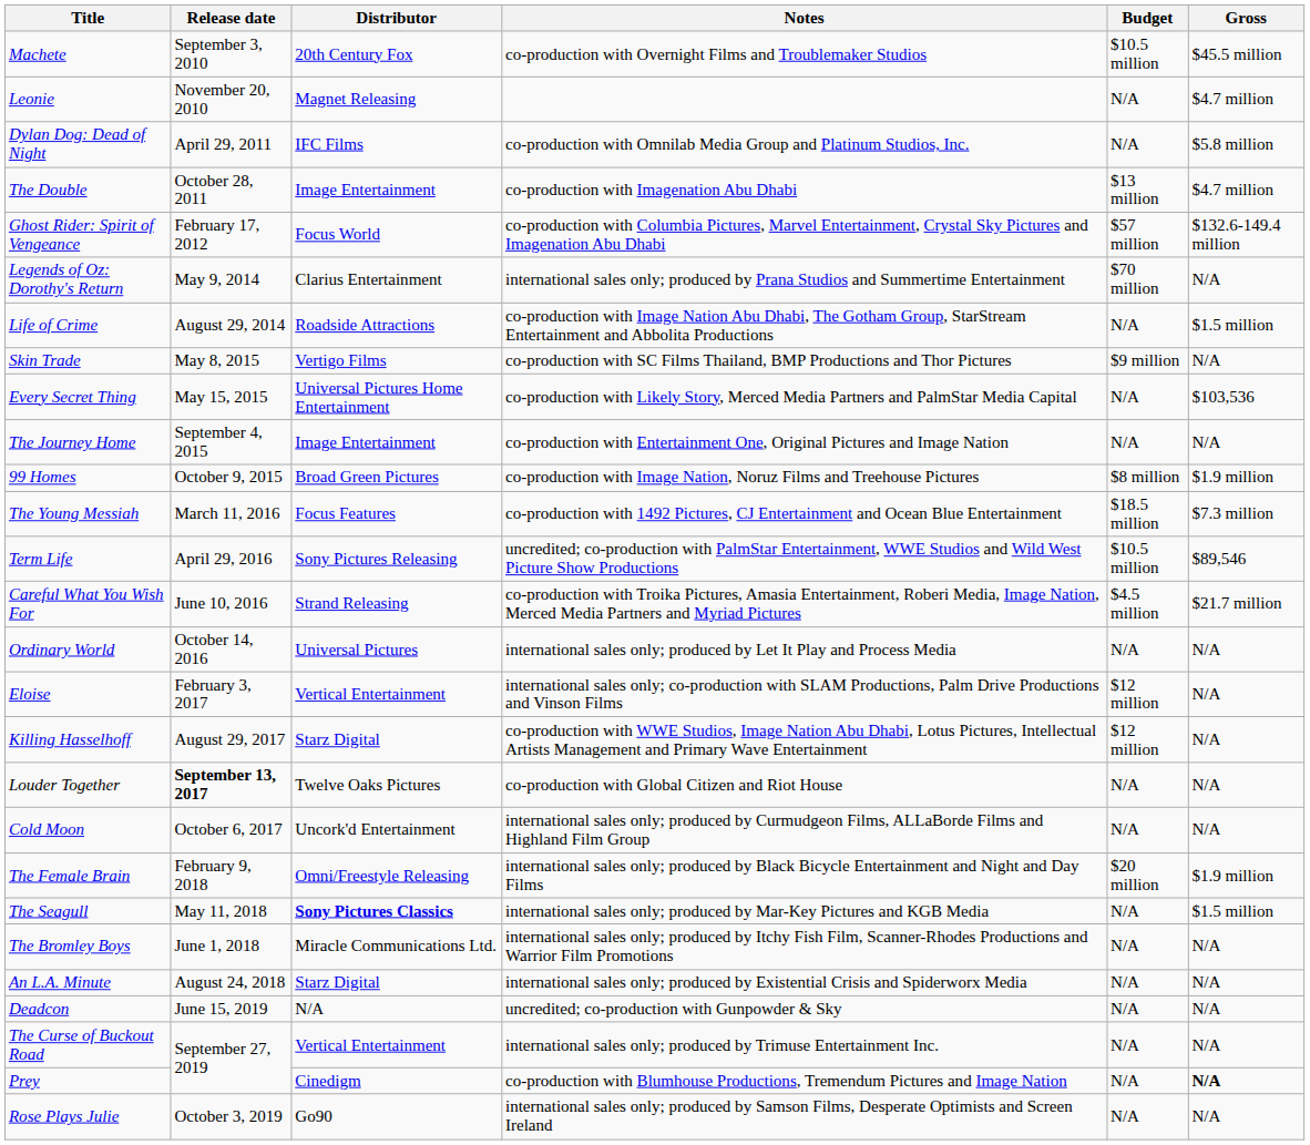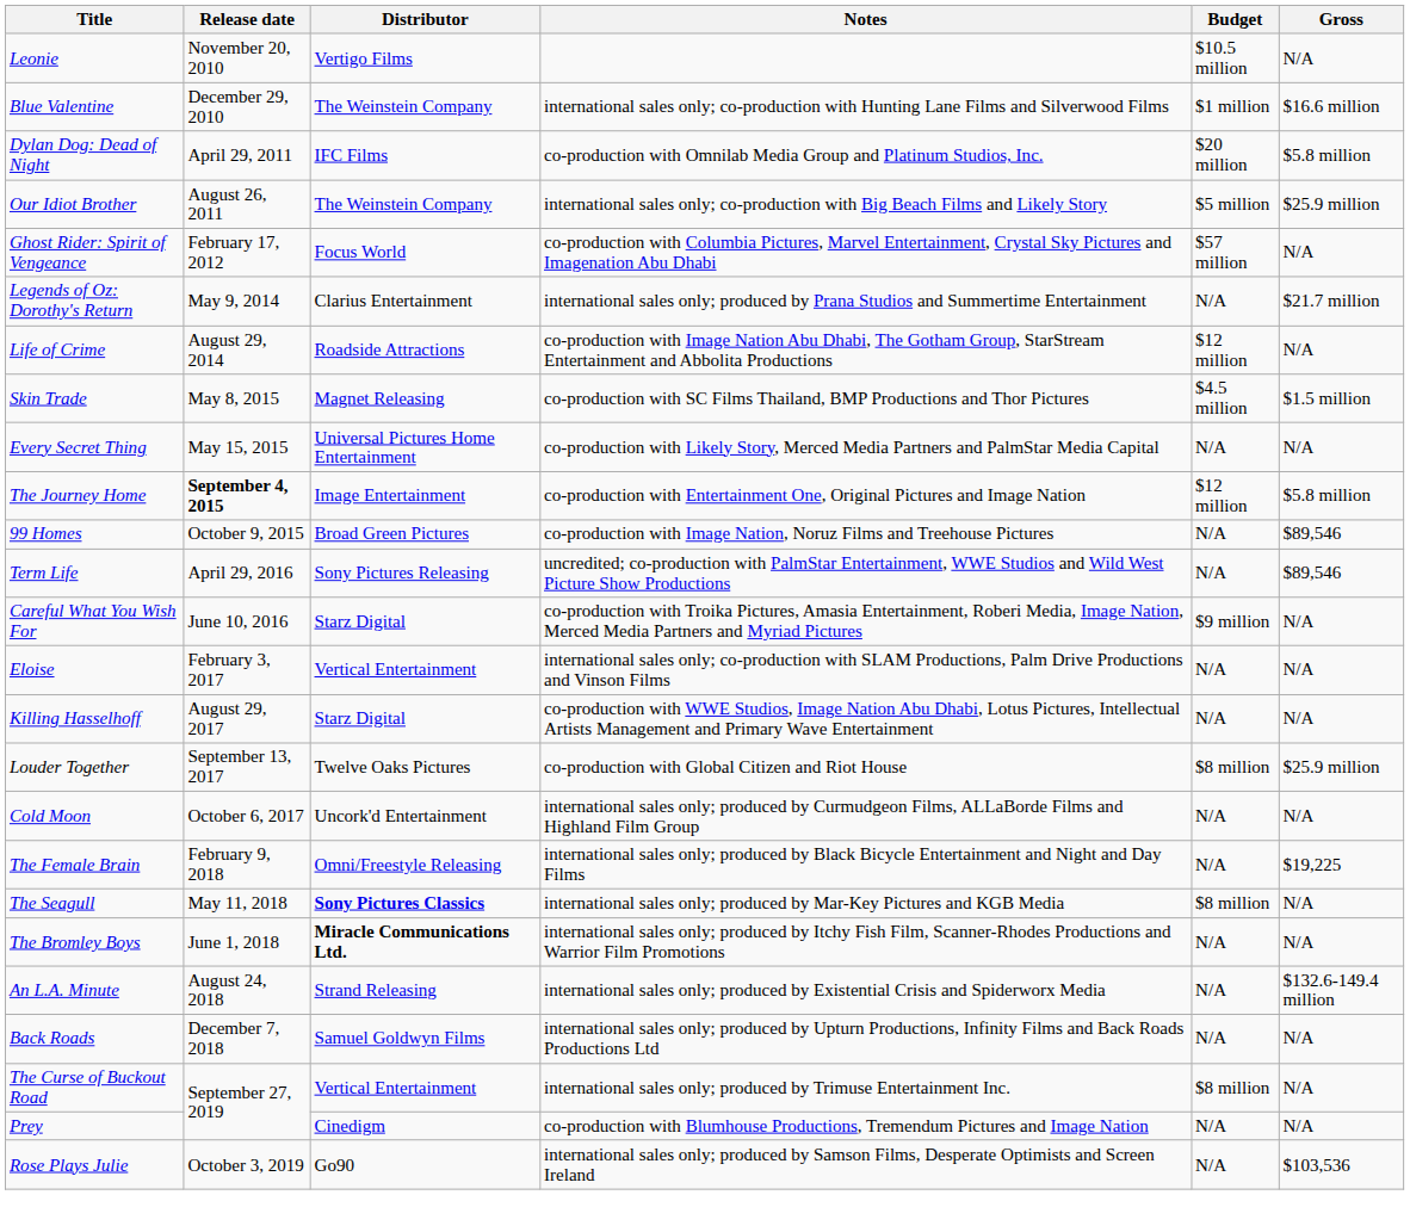 <table class="wikitable sortable">
 <tr>
 <th>Title</th>
 <th>Release date</th>
 <th>Distributor</th>
 <th>Notes</th>
 <th>Budget</th>
 <th>Gross</th>
 </tr>
 <tr>
-<td><em><a href='#'>Machete</a></em></td>
-<td>September 3, 2010</td>
-<td><a href='#'>20th Century Fox</a></td>
-<td>co-production with Overnight Films and <a href='#'>Troublemaker Studios</a></td>
+<td><em><a href='#'>Leonie</a></em></td>
+<td>November 20, 2010</td>
+<td><a href='#'>Vertigo Films</a></td>
+<td></td>
 <td>$10.5 million</td>
-<td>$45.5 million</td>
+<td>N/A</td>
 </tr>
 <tr>
-<td><em><a href='#'>Leonie</a></em></td>
-<td>November 20, 2010</td>
-<td><a href='#'>Magnet Releasing</a></td>
-<td></td>
-<td>N/A</td>
-<td>$4.7 million</td>
+<td><em><a href='#'>Blue Valentine</a></em></td>
+<td>December 29, 2010</td>
+<td><a href='#'>The Weinstein Company</a></td>
+<td>international sales only; co-production with Hunting Lane Films and Silverwood Films</td>
+<td>$1 million</td>
+<td>$16.6 million</td>
 </tr>
 <tr>
 <td><em><a href='#'>Dylan Dog: Dead of Night</a></em></td>
 <td>April 29, 2011</td>
 <td><a href='#'>IFC Films</a></td>
 <td>co-production with Omnilab Media Group and <a href='#'>Platinum Studios, Inc.</a></td>
-<td>N/A</td>
+<td>$20 million</td>
 <td>$5.8 million</td>
 </tr>
 <tr>
-<td><em><a href='#'>The Double</a></em></td>
-<td>October 28, 2011</td>
-<td><a href='#'>Image Entertainment</a></td>
-<td>co-production with <a href='#'>Imagenation Abu Dhabi</a></td>
-<td>$13 million</td>
-<td>$4.7 million</td>
+<td><em><a href='#'>Our Idiot Brother</a></em></td>
+<td>August 26, 2011</td>
+<td><a href='#'>The Weinstein Company</a></td>
+<td>international sales only; co-production with <a href='#'>Big Beach Films</a> and <a href='#'>Likely Story</a></td>
+<td>$5 million</td>
+<td>$25.9 million</td>
 </tr>
 <tr>
 <td><em><a href='#'>Ghost Rider: Spirit of Vengeance</a></em></td>
 <td>February 17, 2012</td>
 <td><a href='#'>Focus World</a></td>
 <td>co-production with <a href='#'>Columbia Pictures</a>, <a href='#'>Marvel Entertainment</a>, <a href='#'>Crystal Sky Pictures</a> and <a href='#'>Imagenation Abu Dhabi</a></td>
 <td>$57 million</td>
-<td>$132.6-149.4 million</td>
+<td>N/A</td>
 </tr>
 <tr>
 <td><em><a href='#'>Legends of Oz: Dorothy's Return</a></em></td>
 <td>May 9, 2014</td>
 <td>Clarius Entertainment</td>
 <td>international sales only; produced by <a href='#'>Prana Studios</a> and Summertime Entertainment</td>
-<td>$70 million</td>
 <td>N/A</td>
+<td>$21.7 million</td>
 </tr>
 <tr>
 <td><em><a href='#'>Life of Crime</a></em></td>
 <td>August 29, 2014</td>
 <td><a href='#'>Roadside Attractions</a></td>
 <td>co-production with <a href='#'>Image Nation Abu Dhabi</a>, <a href='#'>The Gotham Group</a>, StarStream Entertainment and Abbolita Productions</td>
+<td>$12 million</td>
 <td>N/A</td>
-<td>$1.5 million</td>
 </tr>
 <tr>
 <td><em><a href='#'>Skin Trade</a></em></td>
 <td>May 8, 2015</td>
-<td><a href='#'>Vertigo Films</a></td>
+<td><a href='#'>Magnet Releasing</a></td>
 <td>co-production with SC Films Thailand, BMP Productions and Thor Pictures</td>
-<td>$9 million</td>
-<td>N/A</td>
+<td>$4.5 million</td>
+<td>$1.5 million</td>
 </tr>
 <tr>
 <td><em><a href='#'>Every Secret Thing</a></em></td>
 <td>May 15, 2015</td>
 <td><a href='#'>Universal Pictures Home Entertainment</a></td>
 <td>co-production with <a href='#'>Likely Story</a>, Merced Media Partners and PalmStar Media Capital</td>
 <td>N/A</td>
-<td>$103,536</td>
+<td>N/A</td>
 </tr>
 <tr>
 <td><em><a href='#'>The Journey Home</a></em></td>
-<td>September 4, 2015</td>
+<td><strong>September 4, 2015</strong></td>
 <td><a href='#'>Image Entertainment</a></td>
 <td>co-production with <a href='#'>Entertainment One</a>, Original Pictures and Image Nation</td>
-<td>N/A</td>
-<td>N/A</td>
+<td>$12 million</td>
+<td>$5.8 million</td>
 </tr>
 <tr>
 <td><em><a href='#'>99 Homes</a></em></td>
 <td>October 9, 2015</td>
 <td><a href='#'>Broad Green Pictures</a></td>
 <td>co-production with <a href='#'>Image Nation</a>, Noruz Films and Treehouse Pictures</td>
-<td>$8 million</td>
-<td>$1.9 million</td>
-</tr>
-<tr>
-<td><em><a href='#'>The Young Messiah</a></em></td>
-<td>March 11, 2016</td>
-<td><a href='#'>Focus Features</a></td>
-<td>co-production with <a href='#'>1492 Pictures</a>, <a href='#'>CJ Entertainment</a> and Ocean Blue Entertainment</td>
-<td>$18.5 million</td>
-<td>$7.3 million</td>
+<td>N/A</td>
+<td>$89,546</td>
 </tr>
 <tr>
 <td><em><a href='#'>Term Life</a></em></td>
 <td>April 29, 2016</td>
 <td><a href='#'>Sony Pictures Releasing</a></td>
 <td>uncredited; co-production with <a href='#'>PalmStar Entertainment</a>, <a href='#'>WWE Studios</a> and <a href='#'>Wild West Picture Show Productions</a></td>
-<td>$10.5 million</td>
+<td>N/A</td>
 <td>$89,546</td>
 </tr>
 <tr>
 <td><em><a href='#'>Careful What You Wish For</a></em></td>
 <td>June 10, 2016</td>
-<td><a href='#'>Strand Releasing</a></td>
+<td><a href='#'>Starz Digital</a></td>
 <td>co-production with Troika Pictures, Amasia Entertainment, Roberi Media, <a href='#'>Image Nation</a>, Merced Media Partners and <a href='#'>Myriad Pictures</a></td>
-<td>$4.5 million</td>
-<td>$21.7 million</td>
-</tr>
-<tr>
-<td><em><a href='#'>Ordinary World</a></em></td>
-<td>October 14, 2016</td>
-<td><a href='#'>Universal Pictures</a></td>
-<td>international sales only; produced by Let It Play and Process Media</td>
-<td>N/A</td>
+<td>$9 million</td>
 <td>N/A</td>
 </tr>
 <tr>
 <td><em><a href='#'>Eloise</a></em></td>
 <td>February 3, 2017</td>
 <td><a href='#'>Vertical Entertainment</a></td>
 <td>international sales only; co-production with SLAM Productions, Palm Drive Productions and Vinson Films</td>
-<td>$12 million</td>
+<td>N/A</td>
 <td>N/A</td>
 </tr>
 <tr>
 <td><em><a href='#'>Killing Hasselhoff</a></em></td>
 <td>August 29, 2017</td>
 <td><a href='#'>Starz Digital</a></td>
 <td>co-production with <a href='#'>WWE Studios</a>, <a href='#'>Image Nation Abu Dhabi</a>, Lotus Pictures, Intellectual Artists Management and Primary Wave Entertainment</td>
-<td>$12 million</td>
+<td>N/A</td>
 <td>N/A</td>
 </tr>
 <tr>
 <td><em>Louder Together</em></td>
-<td><strong>September 13, 2017</strong></td>
+<td>September 13, 2017</td>
 <td>Twelve Oaks Pictures</td>
 <td>co-production with Global Citizen and Riot House</td>
-<td>N/A</td>
-<td>N/A</td>
+<td>$8 million</td>
+<td>$25.9 million</td>
 </tr>
 <tr>
 <td><em><a href='#'>Cold Moon</a></em></td>
 <td>October 6, 2017</td>
 <td>Uncork'd Entertainment</td>
 <td>international sales only; produced by Curmudgeon Films, ALLaBorde Films and Highland Film Group</td>
 <td>N/A</td>
 <td>N/A</td>
 </tr>
 <tr>
 <td><em><a href='#'>The Female Brain</a></em></td>
 <td>February 9, 2018</td>
 <td><a href='#'>Omni/Freestyle Releasing</a></td>
 <td>international sales only; produced by Black Bicycle Entertainment and Night and Day Films</td>
-<td>$20 million</td>
-<td>$1.9 million</td>
+<td>N/A</td>
+<td>$19,225</td>
 </tr>
 <tr>
 <td><em><a href='#'>The Seagull</a></em></td>
 <td>May 11, 2018</td>
 <td><strong><a href='#'>Sony Pictures Classics</a></strong></td>
 <td>international sales only; produced by Mar-Key Pictures and KGB Media</td>
+<td>$8 million</td>
 <td>N/A</td>
-<td>$1.5 million</td>
 </tr>
 <tr>
 <td><em><a href='#'>The Bromley Boys</a></em></td>
 <td>June 1, 2018</td>
-<td>Miracle Communications Ltd.</td>
+<td><strong>Miracle Communications Ltd.</strong></td>
 <td>international sales only; produced by Itchy Fish Film, Scanner-Rhodes Productions and Warrior Film Promotions</td>
 <td>N/A</td>
 <td>N/A</td>
 </tr>
 <tr>
 <td><em><a href='#'>An L.A. Minute</a></em></td>
 <td>August 24, 2018</td>
-<td><a href='#'>Starz Digital</a></td>
+<td><a href='#'>Strand Releasing</a></td>
 <td>international sales only; produced by Existential Crisis and Spiderworx Media</td>
 <td>N/A</td>
-<td>N/A</td>
+<td>$132.6-149.4 million</td>
 </tr>
 <tr>
-<td><em><a href='#'>Deadcon</a></em></td>
-<td>June 15, 2019</td>
-<td>N/A</td>
-<td>uncredited; co-production with Gunpowder & Sky</td>
+<td><em><a href='#'>Back Roads</a></em></td>
+<td>December 7, 2018</td>
+<td><a href='#'>Samuel Goldwyn Films</a></td>
+<td>international sales only; produced by Upturn Productions, Infinity Films and Back Roads Productions Ltd</td>
 <td>N/A</td>
 <td>N/A</td>
 </tr>
 <tr>
 <td><em><a href='#'>The Curse of Buckout Road</a></em></td>
 <td rowspan="2">September 27, 2019</td>
 <td><a href='#'>Vertical Entertainment</a></td>
 <td>international sales only; produced by Trimuse Entertainment Inc.</td>
-<td>N/A</td>
+<td>$8 million</td>
 <td>N/A</td>
 </tr>
 <tr>
 <td><em><a href='#'>Prey</a></em></td>
 <td><a href='#'>Cinedigm</a></td>
 <td>co-production with <a href='#'>Blumhouse Productions</a>, Tremendum Pictures and <a href='#'>Image Nation</a></td>
 <td>N/A</td>
-<td><strong>N/A</strong></td>
+<td>N/A</td>
 </tr>
 <tr>
 <td><em><a href='#'>Rose Plays Julie</a></em></td>
 <td>October 3, 2019</td>
 <td>Go90</td>
 <td>international sales only; produced by Samson Films, Desperate Optimists and Screen Ireland</td>
 <td>N/A</td>
-<td>N/A</td>
+<td>$103,536</td>
 </tr>
 </table>
